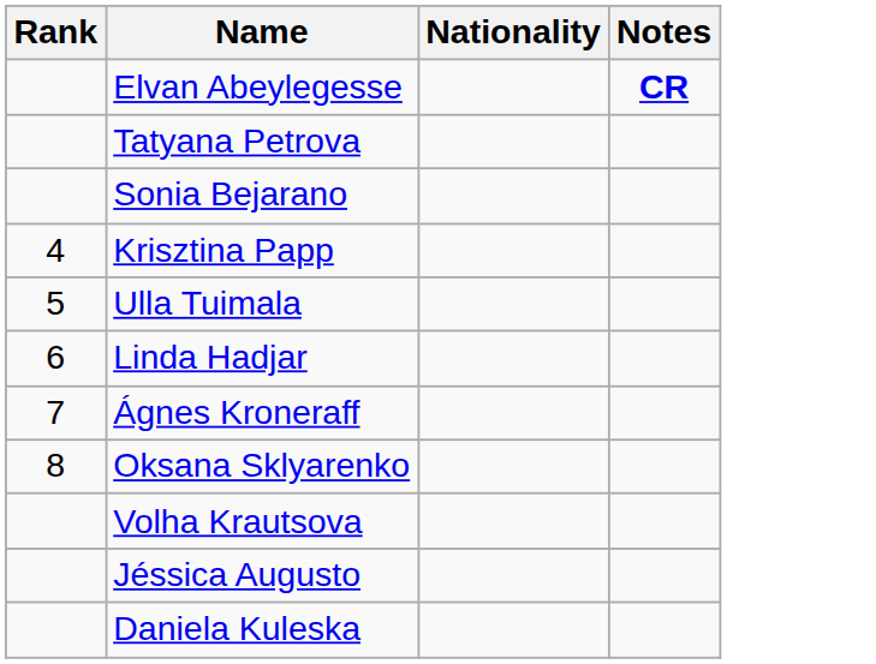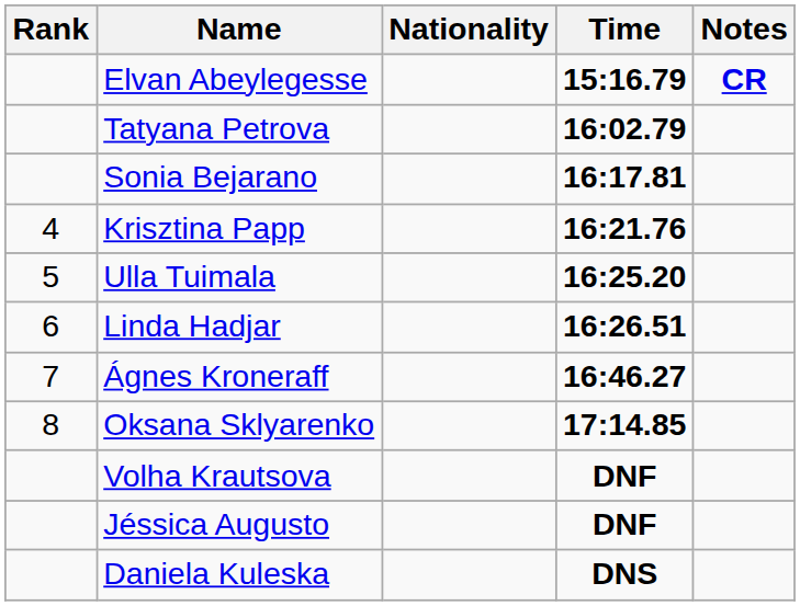 <table class="wikitable sortable" style="text-align:center">
 <tr>
 <th>Rank</th>
 <th>Name</th>
 <th>Nationality</th>
+<th>Time</th>
 <th>Notes</th>
 </tr>
 <tr>
 <td></td>
 <td align=left><a href='#'>Elvan Abeylegesse</a></td>
 <td align=left></td>
+<td><strong>15:16.79</strong></td>
 <td><strong><a href='#'>CR</a></strong></td>
 </tr>
 <tr>
 <td></td>
 <td align=left><a href='#'>Tatyana Petrova</a></td>
 <td align=left></td>
+<td><strong>16:02.79</strong></td>
 <td></td>
 </tr>
 <tr>
 <td></td>
 <td align=left><a href='#'>Sonia Bejarano</a></td>
 <td align=left></td>
+<td><strong>16:17.81</strong></td>
 <td></td>
 </tr>
 <tr>
 <td>4</td>
 <td align=left><a href='#'>Krisztina Papp</a></td>
 <td align=left></td>
+<td><strong>16:21.76</strong></td>
 <td></td>
 </tr>
 <tr>
 <td>5</td>
 <td align=left><a href='#'>Ulla Tuimala</a></td>
 <td align=left></td>
+<td><strong>16:25.20</strong></td>
 <td></td>
 </tr>
 <tr>
 <td>6</td>
 <td align=left><a href='#'>Linda Hadjar</a></td>
 <td align=left></td>
+<td><strong>16:26.51</strong></td>
 <td></td>
 </tr>
 <tr>
 <td>7</td>
 <td align=left><a href='#'>Ágnes Kroneraff</a></td>
 <td align=left></td>
+<td><strong>16:46.27</strong></td>
 <td></td>
 </tr>
 <tr>
 <td>8</td>
 <td align=left><a href='#'>Oksana Sklyarenko</a></td>
 <td align=left></td>
+<td><strong>17:14.85</strong></td>
 <td></td>
 </tr>
 <tr>
 <td></td>
 <td align=left><a href='#'>Volha Krautsova</a></td>
 <td align=left></td>
+<td><strong>DNF</strong></td>
 <td></td>
 </tr>
 <tr>
 <td></td>
 <td align=left><a href='#'>Jéssica Augusto</a></td>
 <td align=left></td>
+<td><strong>DNF</strong></td>
 <td></td>
 </tr>
 <tr>
 <td></td>
 <td align=left><a href='#'>Daniela Kuleska</a></td>
 <td align=left></td>
+<td><strong>DNS</strong></td>
 <td></td>
 </tr>
 </table>
